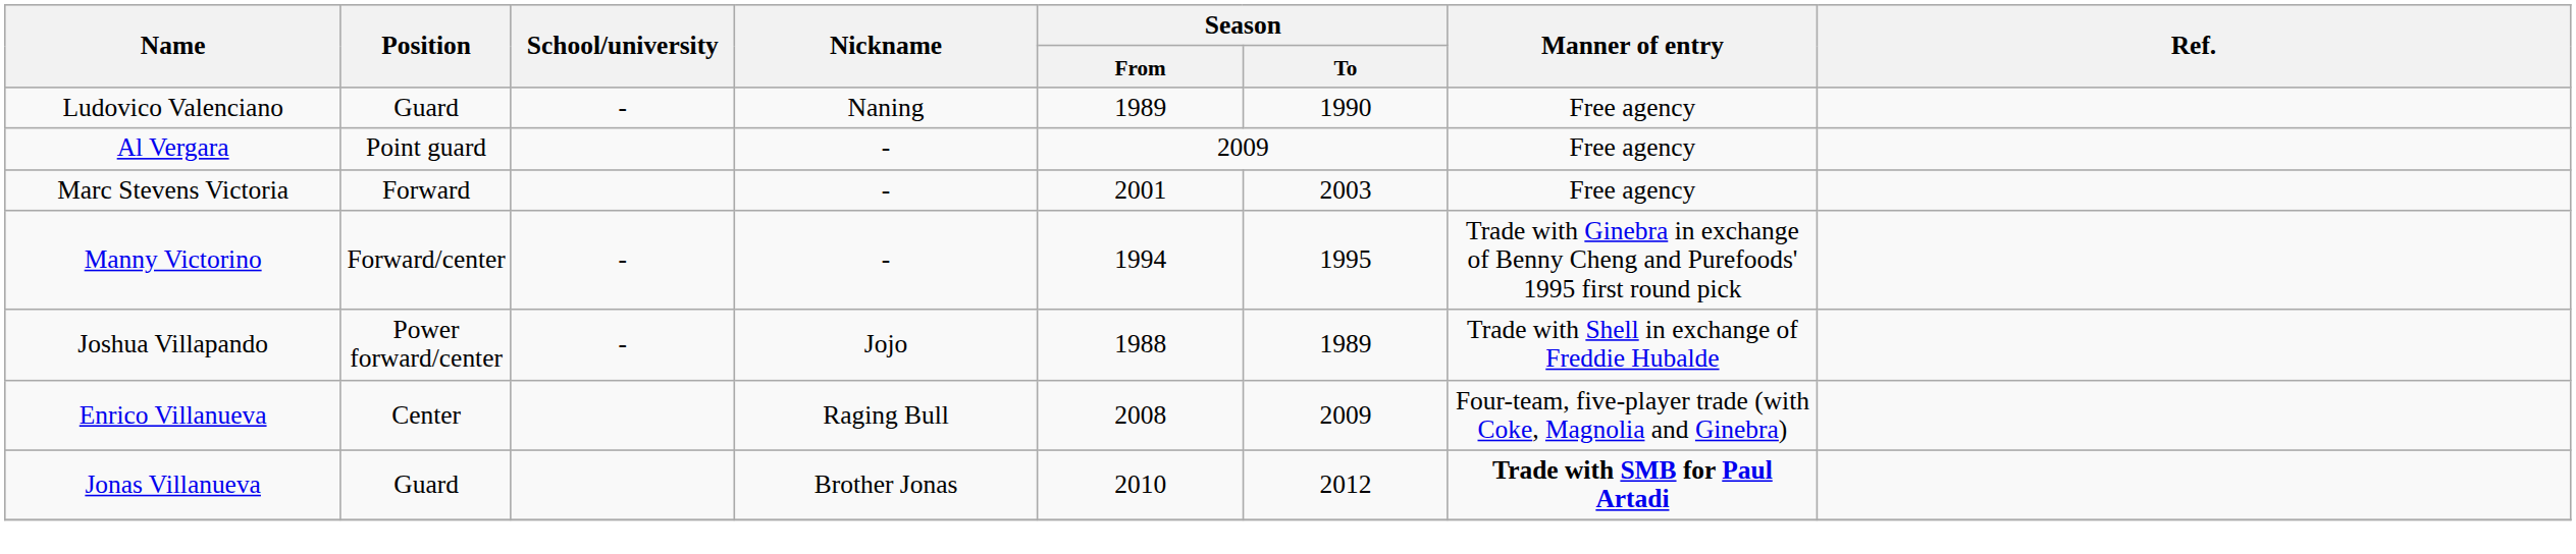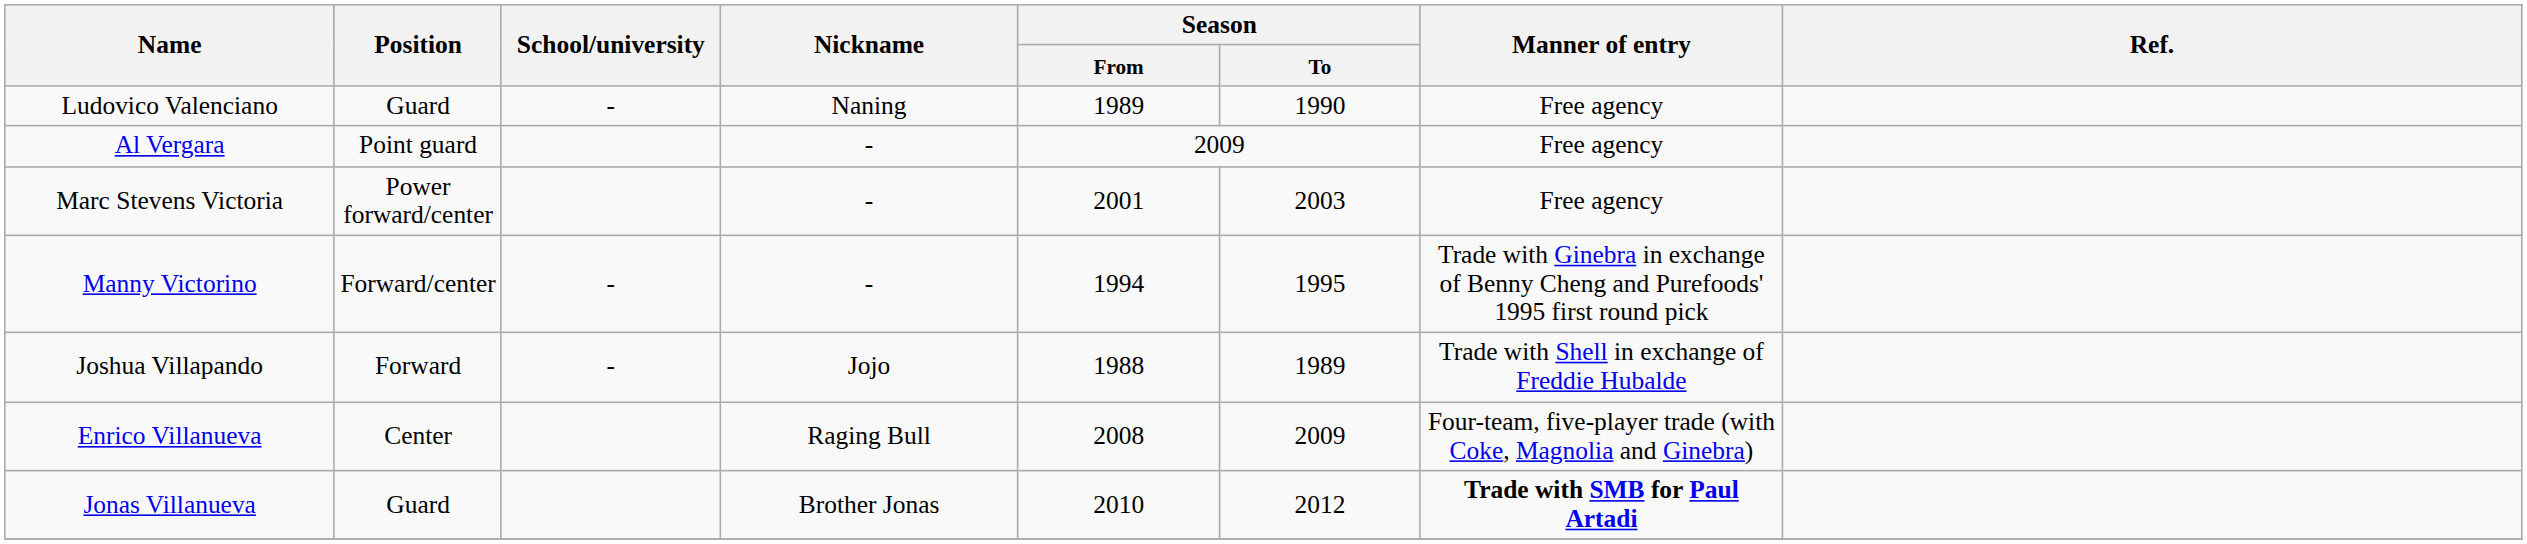 <table class="wikitable sortable" style="text-align:center" width="100%">
 <tr>
 <th style="width:200px;" rowspan="2">Name</th>
 <th style="width:80px;" rowspan="2">Position</th>
 <th style="width:130px;" rowspan="2">School/university</th>
 <th style="width:180px;" rowspan="2">Nickname</th>
 <th style="width:130px; text-align:center;" colspan="2">Season</th>
 <th style="width:220px; text-align:center;" rowspan="2">Manner of entry</th>
 <th rowspan="2" class=unsortable>Ref.</th>
 </tr>
 <tr>
 <th style="width:8%; text-align:center;"><small>From</small></th>
 <th style="width:8%; text-align:center;"><small>To</small></th>
 </tr>
 <tr>
 <td>Ludovico Valenciano</td>
 <td>Guard</td>
 <td>-</td>
 <td>Naning</td>
 <td>1989</td>
 <td>1990</td>
 <td>Free agency</td>
 <td></td>
 </tr>
 <tr>
 <td><a href='#'>Al Vergara</a></td>
 <td>Point guard</td>
 <td></td>
 <td>-</td>
 <td colspan="2">2009</td>
 <td>Free agency</td>
 <td></td>
 </tr>
 <tr>
 <td>Marc Stevens Victoria</td>
-<td>Forward</td>
+<td>Power forward/center</td>
 <td></td>
 <td>-</td>
 <td>2001</td>
 <td>2003</td>
 <td>Free agency</td>
 <td></td>
 </tr>
 <tr>
 <td><a href='#'>Manny Victorino</a></td>
 <td>Forward/center</td>
 <td>-</td>
 <td>-</td>
 <td>1994</td>
 <td>1995</td>
 <td>Trade with <a href='#'>Ginebra</a> in exchange of Benny Cheng and Purefoods' 1995 first round pick</td>
 <td></td>
 </tr>
 <tr>
 <td>Joshua Villapando</td>
-<td>Power forward/center</td>
+<td>Forward</td>
 <td>-</td>
 <td>Jojo</td>
 <td>1988</td>
 <td>1989</td>
 <td>Trade with <a href='#'>Shell</a> in exchange of <a href='#'>Freddie Hubalde</a></td>
 <td></td>
 </tr>
 <tr>
 <td><a href='#'>Enrico Villanueva</a></td>
 <td>Center</td>
 <td></td>
 <td>Raging Bull</td>
 <td>2008</td>
 <td>2009</td>
 <td>Four-team, five-player trade (with <a href='#'>Coke</a>, <a href='#'>Magnolia</a> and <a href='#'>Ginebra</a>)</td>
 <td></td>
 </tr>
 <tr>
 <td><a href='#'>Jonas Villanueva</a></td>
 <td>Guard</td>
 <td></td>
 <td>Brother Jonas</td>
 <td>2010</td>
 <td>2012</td>
 <td><strong>Trade with <a href='#'>SMB</a> for <a href='#'>Paul Artadi</a></strong></td>
 <td></td>
 </tr>
 <tr>
 </tr>
 </table>
